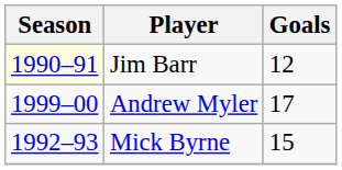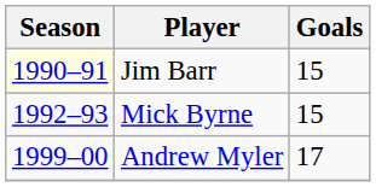 <table class="wikitable">
 <tr>
 <th>Season</th>
 <th>Player</th>
 <th>Goals</th>
 </tr>
 <tr>
 <td style="background: lightyellow;"><a href='#'>1990–91</a></td>
 <td> Jim Barr</td>
-<td>12</td>
+<td>15</td>
+</tr>
+<tr>
+<td><a href='#'>1992–93</a></td>
+<td> <a href='#'>Mick Byrne</a></td>
+<td>15</td>
 </tr>
 <tr>
 <td><a href='#'>1999–00</a></td>
 <td> <a href='#'>Andrew Myler</a></td>
 <td>17</td>
 </tr>
 <tr>
-<td><a href='#'>1992–93</a></td>
-<td> <a href='#'>Mick Byrne</a></td>
-<td>15</td>
-</tr>
-<tr>
 </tr>
 </table>
